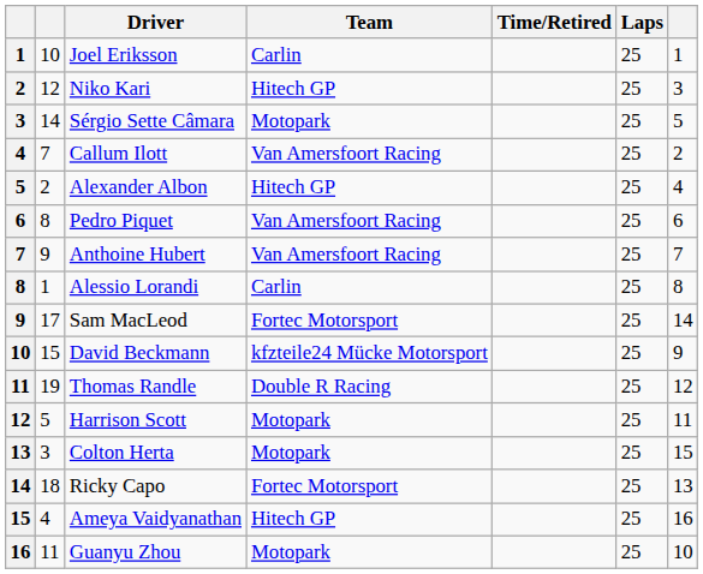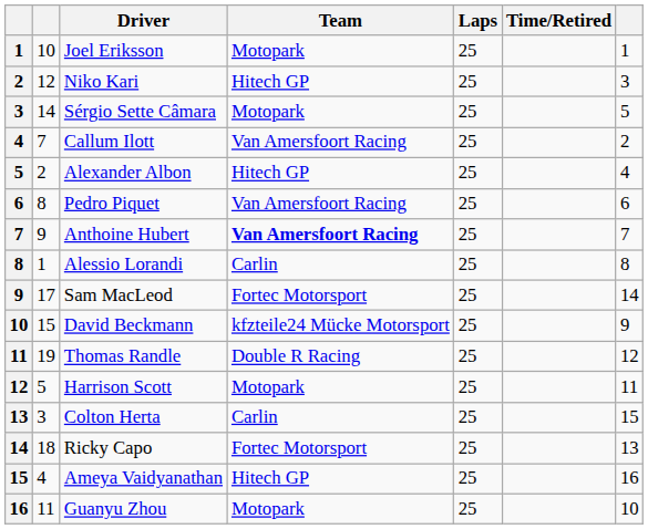 <table class="wikitable" style="font-size: 85%;">
 <tr>
 <th></th>
 <th></th>
 <th>Driver</th>
 <th>Team</th>
+<th>Laps</th>
 <th>Time/Retired</th>
-<th>Laps</th>
 <th></th>
 </tr>
 <tr>
 <th>1</th>
 <td>10</td>
 <td> <a href='#'>Joel Eriksson</a></td>
-<td><a href='#'>Carlin</a></td>
+<td><a href='#'>Motopark</a></td>
+<td>25</td>
 <td></td>
-<td>25</td>
 <td>1</td>
 </tr>
 <tr>
 <th>2</th>
 <td>12</td>
 <td> <a href='#'>Niko Kari</a></td>
 <td><a href='#'>Hitech GP</a></td>
+<td>25</td>
 <td></td>
-<td>25</td>
 <td>3</td>
 </tr>
 <tr>
 <th>3</th>
 <td>14</td>
 <td> <a href='#'>Sérgio Sette Câmara</a></td>
 <td><a href='#'>Motopark</a></td>
+<td>25</td>
 <td></td>
-<td>25</td>
 <td>5</td>
 </tr>
 <tr>
 <th>4</th>
 <td>7</td>
 <td> <a href='#'>Callum Ilott</a></td>
 <td><a href='#'>Van Amersfoort Racing</a></td>
+<td>25</td>
 <td></td>
-<td>25</td>
 <td>2</td>
 </tr>
 <tr>
 <th>5</th>
 <td>2</td>
 <td> <a href='#'>Alexander Albon</a></td>
 <td><a href='#'>Hitech GP</a></td>
+<td>25</td>
 <td></td>
-<td>25</td>
 <td>4</td>
 </tr>
 <tr>
 <th>6</th>
 <td>8</td>
 <td> <a href='#'>Pedro Piquet</a></td>
 <td><a href='#'>Van Amersfoort Racing</a></td>
+<td>25</td>
 <td></td>
-<td>25</td>
 <td>6</td>
 </tr>
 <tr>
 <th>7</th>
 <td>9</td>
 <td> <a href='#'>Anthoine Hubert</a></td>
-<td><a href='#'>Van Amersfoort Racing</a></td>
+<td><strong><a href='#'>Van Amersfoort Racing</a></strong></td>
+<td>25</td>
 <td></td>
-<td>25</td>
 <td>7</td>
 </tr>
 <tr>
 <th>8</th>
 <td>1</td>
 <td> <a href='#'>Alessio Lorandi</a></td>
 <td><a href='#'>Carlin</a></td>
+<td>25</td>
 <td></td>
-<td>25</td>
 <td>8</td>
 </tr>
 <tr>
 <th>9</th>
 <td>17</td>
 <td> Sam MacLeod</td>
 <td><a href='#'>Fortec Motorsport</a></td>
+<td>25</td>
 <td></td>
-<td>25</td>
 <td>14</td>
 </tr>
 <tr>
 <th>10</th>
 <td>15</td>
 <td> <a href='#'>David Beckmann</a></td>
 <td><a href='#'>kfzteile24 Mücke Motorsport</a></td>
+<td>25</td>
 <td></td>
-<td>25</td>
 <td>9</td>
 </tr>
 <tr>
 <th>11</th>
 <td>19</td>
 <td> <a href='#'>Thomas Randle</a></td>
 <td><a href='#'>Double R Racing</a></td>
+<td>25</td>
 <td></td>
-<td>25</td>
 <td>12</td>
 </tr>
 <tr>
 <th>12</th>
 <td>5</td>
 <td> <a href='#'>Harrison Scott</a></td>
 <td><a href='#'>Motopark</a></td>
+<td>25</td>
 <td></td>
-<td>25</td>
 <td>11</td>
 </tr>
 <tr>
 <th>13</th>
 <td>3</td>
 <td> <a href='#'>Colton Herta</a></td>
-<td><a href='#'>Motopark</a></td>
+<td><a href='#'>Carlin</a></td>
+<td>25</td>
 <td></td>
-<td>25</td>
 <td>15</td>
 </tr>
 <tr>
 <th>14</th>
 <td>18</td>
 <td> Ricky Capo</td>
 <td><a href='#'>Fortec Motorsport</a></td>
+<td>25</td>
 <td></td>
-<td>25</td>
 <td>13</td>
 </tr>
 <tr>
 <th>15</th>
 <td>4</td>
 <td> <a href='#'>Ameya Vaidyanathan</a></td>
 <td><a href='#'>Hitech GP</a></td>
+<td>25</td>
 <td></td>
-<td>25</td>
 <td>16</td>
 </tr>
 <tr>
 <th>16</th>
 <td>11</td>
 <td> <a href='#'>Guanyu Zhou</a></td>
 <td><a href='#'>Motopark</a></td>
+<td>25</td>
 <td></td>
-<td>25</td>
 <td>10</td>
 </tr>
 </table>
